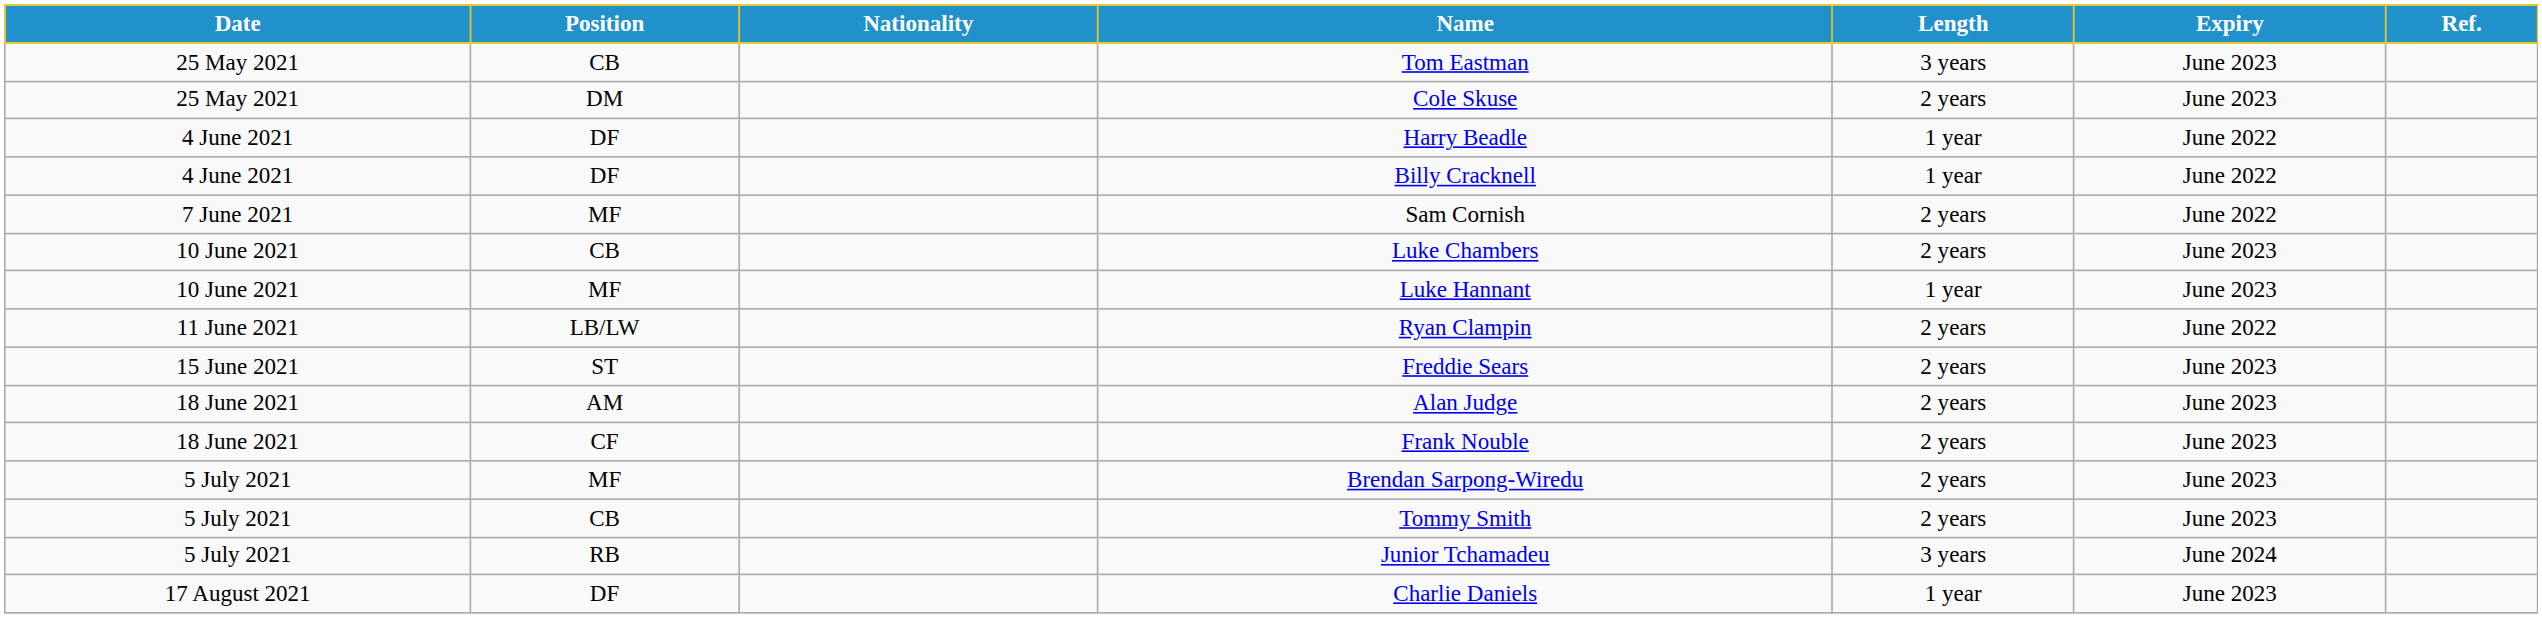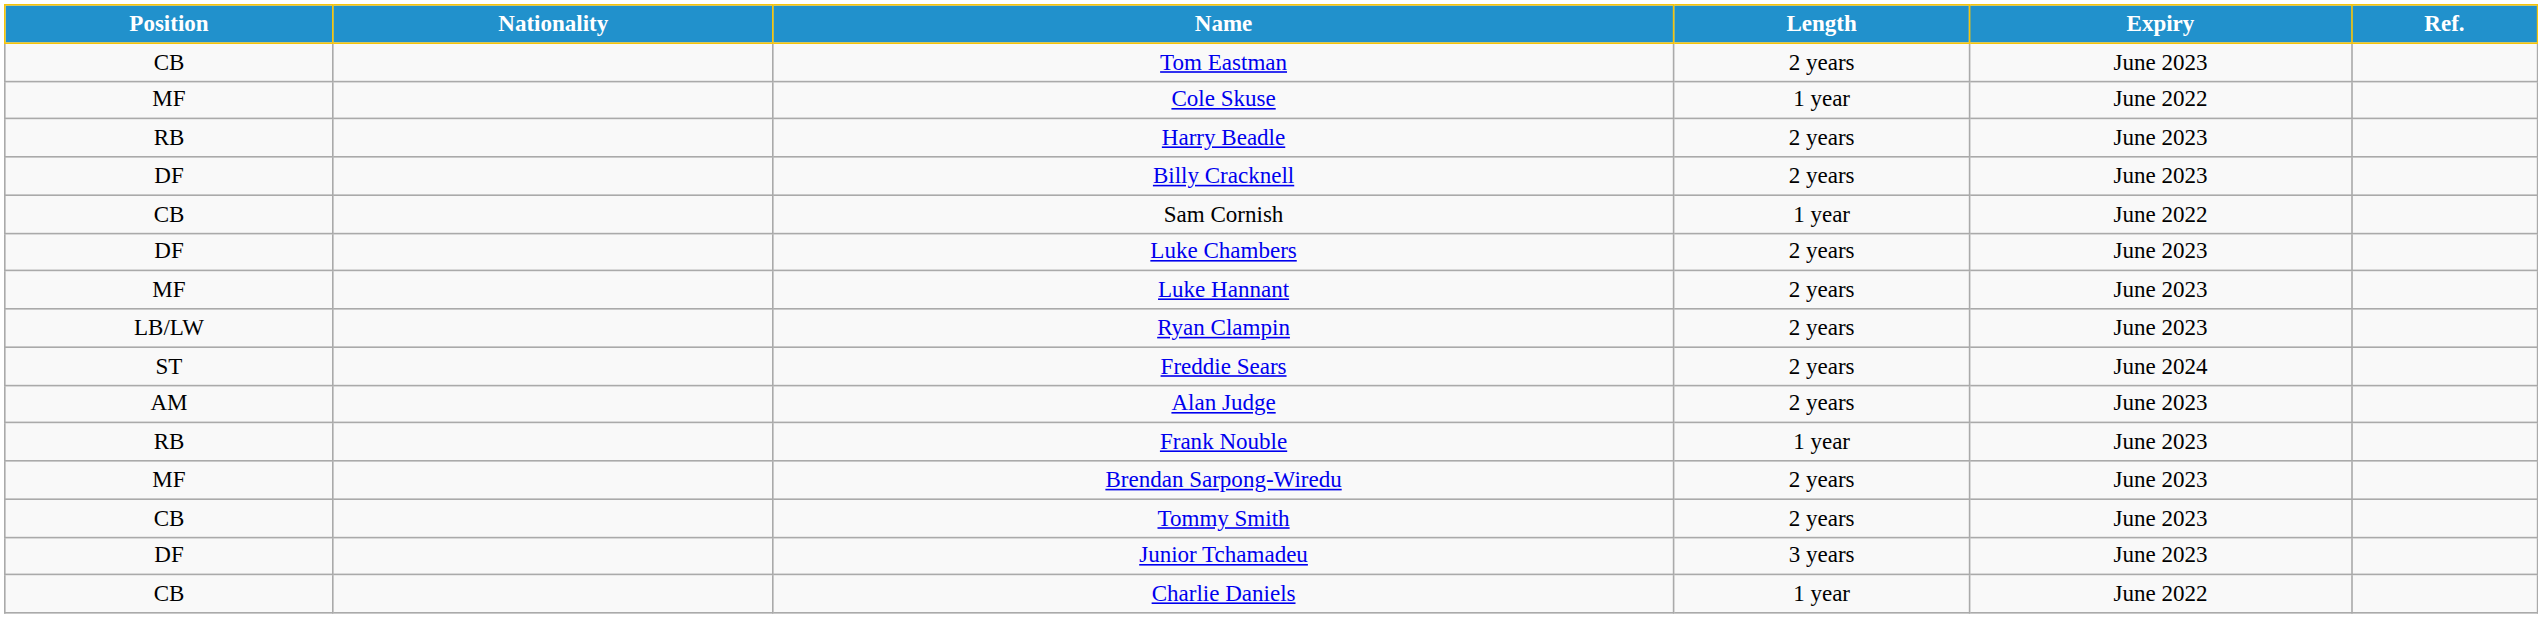 <table class="wikitable" style="text-align:center; font-size:90%; width:100%;">
 <tr>
-<th style="background:#2191CC; color:white; border:1px solid #F7C408; text-align:center;">Date</th>
 <th style="background:#2191CC; color:white; border:1px solid #F7C408; text-align:center;">Position</th>
 <th style="background:#2191CC; color:white; border:1px solid #F7C408; text-align:center;">Nationality</th>
 <th style="background:#2191CC; color:white; border:1px solid #F7C408; text-align:center;">Name</th>
 <th style="background:#2191CC; color:white; border:1px solid #F7C408; text-align:center;">Length</th>
 <th style="background:#2191CC; color:white; border:1px solid #F7C408; text-align:center;">Expiry</th>
 <th style="background:#2191CC; color:white; border:1px solid #F7C408; text-align:center;">Ref.</th>
 </tr>
 <tr>
-<td>25 May 2021</td>
 <td>CB</td>
 <td></td>
 <td><a href='#'>Tom Eastman</a></td>
-<td>3 years</td>
-<td>June 2023</td>
-<td></td>
-</tr>
-<tr>
-<td>25 May 2021</td>
-<td>DM</td>
-<td></td>
-<td><a href='#'>Cole Skuse</a></td>
 <td>2 years</td>
 <td>June 2023</td>
 <td></td>
 </tr>
 <tr>
-<td>4 June 2021</td>
-<td>DF</td>
+<td>MF</td>
 <td></td>
-<td><a href='#'>Harry Beadle</a></td>
+<td><a href='#'>Cole Skuse</a></td>
 <td>1 year</td>
 <td>June 2022</td>
 <td></td>
 </tr>
 <tr>
-<td>4 June 2021</td>
+<td>RB</td>
+<td></td>
+<td><a href='#'>Harry Beadle</a></td>
+<td>2 years</td>
+<td>June 2023</td>
+<td></td>
+</tr>
+<tr>
 <td>DF</td>
 <td></td>
 <td><a href='#'>Billy Cracknell</a></td>
+<td>2 years</td>
+<td>June 2023</td>
+<td></td>
+</tr>
+<tr>
+<td>CB</td>
+<td></td>
+<td>Sam Cornish</td>
 <td>1 year</td>
 <td>June 2022</td>
 <td></td>
 </tr>
 <tr>
-<td>7 June 2021</td>
-<td>MF</td>
-<td></td>
-<td>Sam Cornish</td>
-<td>2 years</td>
-<td>June 2022</td>
-<td></td>
-</tr>
-<tr>
-<td>10 June 2021</td>
-<td>CB</td>
+<td>DF</td>
 <td></td>
 <td><a href='#'>Luke Chambers</a></td>
 <td>2 years</td>
 <td>June 2023</td>
 <td></td>
 </tr>
 <tr>
-<td>10 June 2021</td>
 <td>MF</td>
 <td></td>
 <td><a href='#'>Luke Hannant</a></td>
-<td>1 year</td>
-<td>June 2023</td>
-<td></td>
-</tr>
-<tr>
-<td>11 June 2021</td>
-<td>LB/LW</td>
-<td></td>
-<td><a href='#'>Ryan Clampin</a></td>
-<td>2 years</td>
-<td>June 2022</td>
-<td></td>
-</tr>
-<tr>
-<td>15 June 2021</td>
-<td>ST</td>
-<td></td>
-<td><a href='#'>Freddie Sears</a></td>
 <td>2 years</td>
 <td>June 2023</td>
 <td></td>
 </tr>
 <tr>
-<td>18 June 2021</td>
+<td>LB/LW</td>
+<td></td>
+<td><a href='#'>Ryan Clampin</a></td>
+<td>2 years</td>
+<td>June 2023</td>
+<td></td>
+</tr>
+<tr>
+<td>ST</td>
+<td></td>
+<td><a href='#'>Freddie Sears</a></td>
+<td>2 years</td>
+<td>June 2024</td>
+<td></td>
+</tr>
+<tr>
 <td>AM</td>
 <td></td>
 <td><a href='#'>Alan Judge</a></td>
 <td>2 years</td>
 <td>June 2023</td>
 <td></td>
 </tr>
 <tr>
-<td>18 June 2021</td>
-<td>CF</td>
+<td>RB</td>
 <td></td>
 <td><a href='#'>Frank Nouble</a></td>
-<td>2 years</td>
+<td>1 year</td>
 <td>June 2023</td>
 <td></td>
 </tr>
 <tr>
-<td>5 July 2021</td>
 <td>MF</td>
 <td></td>
 <td><a href='#'>Brendan Sarpong-Wiredu</a></td>
 <td>2 years</td>
 <td>June 2023</td>
 <td></td>
 </tr>
 <tr>
-<td>5 July 2021</td>
 <td>CB</td>
 <td></td>
 <td><a href='#'>Tommy Smith</a></td>
 <td>2 years</td>
 <td>June 2023</td>
 <td></td>
 </tr>
 <tr>
-<td>5 July 2021</td>
-<td>RB</td>
+<td>DF</td>
 <td></td>
 <td><a href='#'>Junior Tchamadeu</a></td>
 <td>3 years</td>
-<td>June 2024</td>
+<td>June 2023</td>
 <td></td>
 </tr>
 <tr>
-<td>17 August 2021</td>
-<td>DF</td>
+<td>CB</td>
 <td></td>
 <td><a href='#'>Charlie Daniels</a></td>
 <td>1 year</td>
-<td>June 2023</td>
+<td>June 2022</td>
 <td></td>
 </tr>
 </table>
